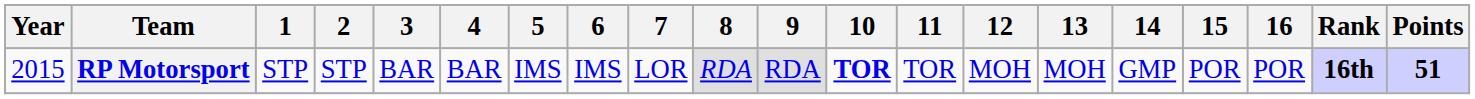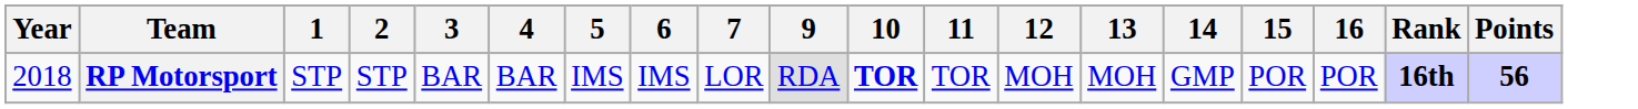 <table class="wikitable" style="text-align:center; font-size:85%">
 <tr>
 <th>Year</th>
 <th>Team</th>
 <th>1</th>
 <th>2</th>
 <th>3</th>
 <th>4</th>
 <th>5</th>
 <th>6</th>
 <th>7</th>
-<th>8</th>
 <th>9</th>
 <th>10</th>
 <th>11</th>
 <th>12</th>
 <th>13</th>
 <th>14</th>
 <th>15</th>
 <th>16</th>
 <th>Rank</th>
 <th>Points</th>
 </tr>
 <tr>
-<td><a href='#'>2015</a></td>
+<td><a href='#'>2018</a></td>
 <th nowrap><a href='#'>RP Motorsport</a></th>
 <td><a href='#'>STP</a></td>
 <td><a href='#'>STP</a></td>
 <td><a href='#'>BAR</a></td>
 <td><a href='#'>BAR</a></td>
 <td><a href='#'>IMS</a></td>
 <td><a href='#'>IMS</a></td>
 <td><a href='#'>LOR</a></td>
-<td style="background:#DFDFDF;"><em><a href='#'>RDA</a></em><br></td>
 <td style="background:#DFDFDF;"><a href='#'>RDA</a><br></td>
 <td><strong><a href='#'>TOR</a></strong></td>
 <td><a href='#'>TOR</a></td>
 <td><a href='#'>MOH</a></td>
 <td><a href='#'>MOH</a></td>
 <td><a href='#'>GMP</a></td>
 <td><a href='#'>POR</a></td>
 <td><a href='#'>POR</a></td>
 <th style="background:#CFCFFF;">16th</th>
-<th style="background:#CFCFFF;">51</th>
+<th style="background:#CFCFFF;">56</th>
 </tr>
 </table>
